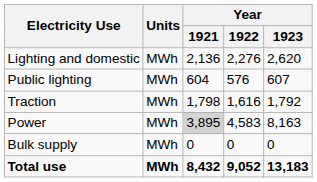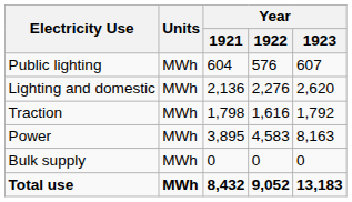 <table class="wikitable">
 <tr>
 <th rowspan="2">Electricity  Use</th>
 <th rowspan="2">Units</th>
 <th colspan="3">Year</th>
 </tr>
 <tr>
 <th>1921</th>
 <th>1922</th>
 <th>1923</th>
 </tr>
 <tr>
+<td>Public  lighting</td>
+<td>MWh</td>
+<td>604</td>
+<td>576</td>
+<td>607</td>
+</tr>
+<tr>
 <td>Lighting  and domestic</td>
 <td>MWh</td>
 <td>2,136</td>
 <td>2,276</td>
 <td>2,620</td>
-</tr>
-<tr>
-<td>Public  lighting</td>
-<td>MWh</td>
-<td>604</td>
-<td>576</td>
-<td>607</td>
 </tr>
 <tr>
 <td>Traction</td>
 <td>MWh</td>
 <td>1,798</td>
 <td>1,616</td>
 <td>1,792</td>
 </tr>
 <tr>
 <td>Power</td>
 <td>MWh</td>
-<td style="background: lightgrey;">3,895</td>
+<td>3,895</td>
 <td>4,583</td>
 <td>8,163</td>
 </tr>
 <tr>
 <td>Bulk  supply</td>
 <td>MWh</td>
 <td>0</td>
 <td>0</td>
 <td>0</td>
 </tr>
 <tr>
 <td><strong>Total use</strong></td>
 <td><strong>MWh</strong></td>
 <td><strong>8,432</strong></td>
 <td><strong>9,052</strong></td>
 <td><strong>13,183</strong></td>
 </tr>
 </table>
